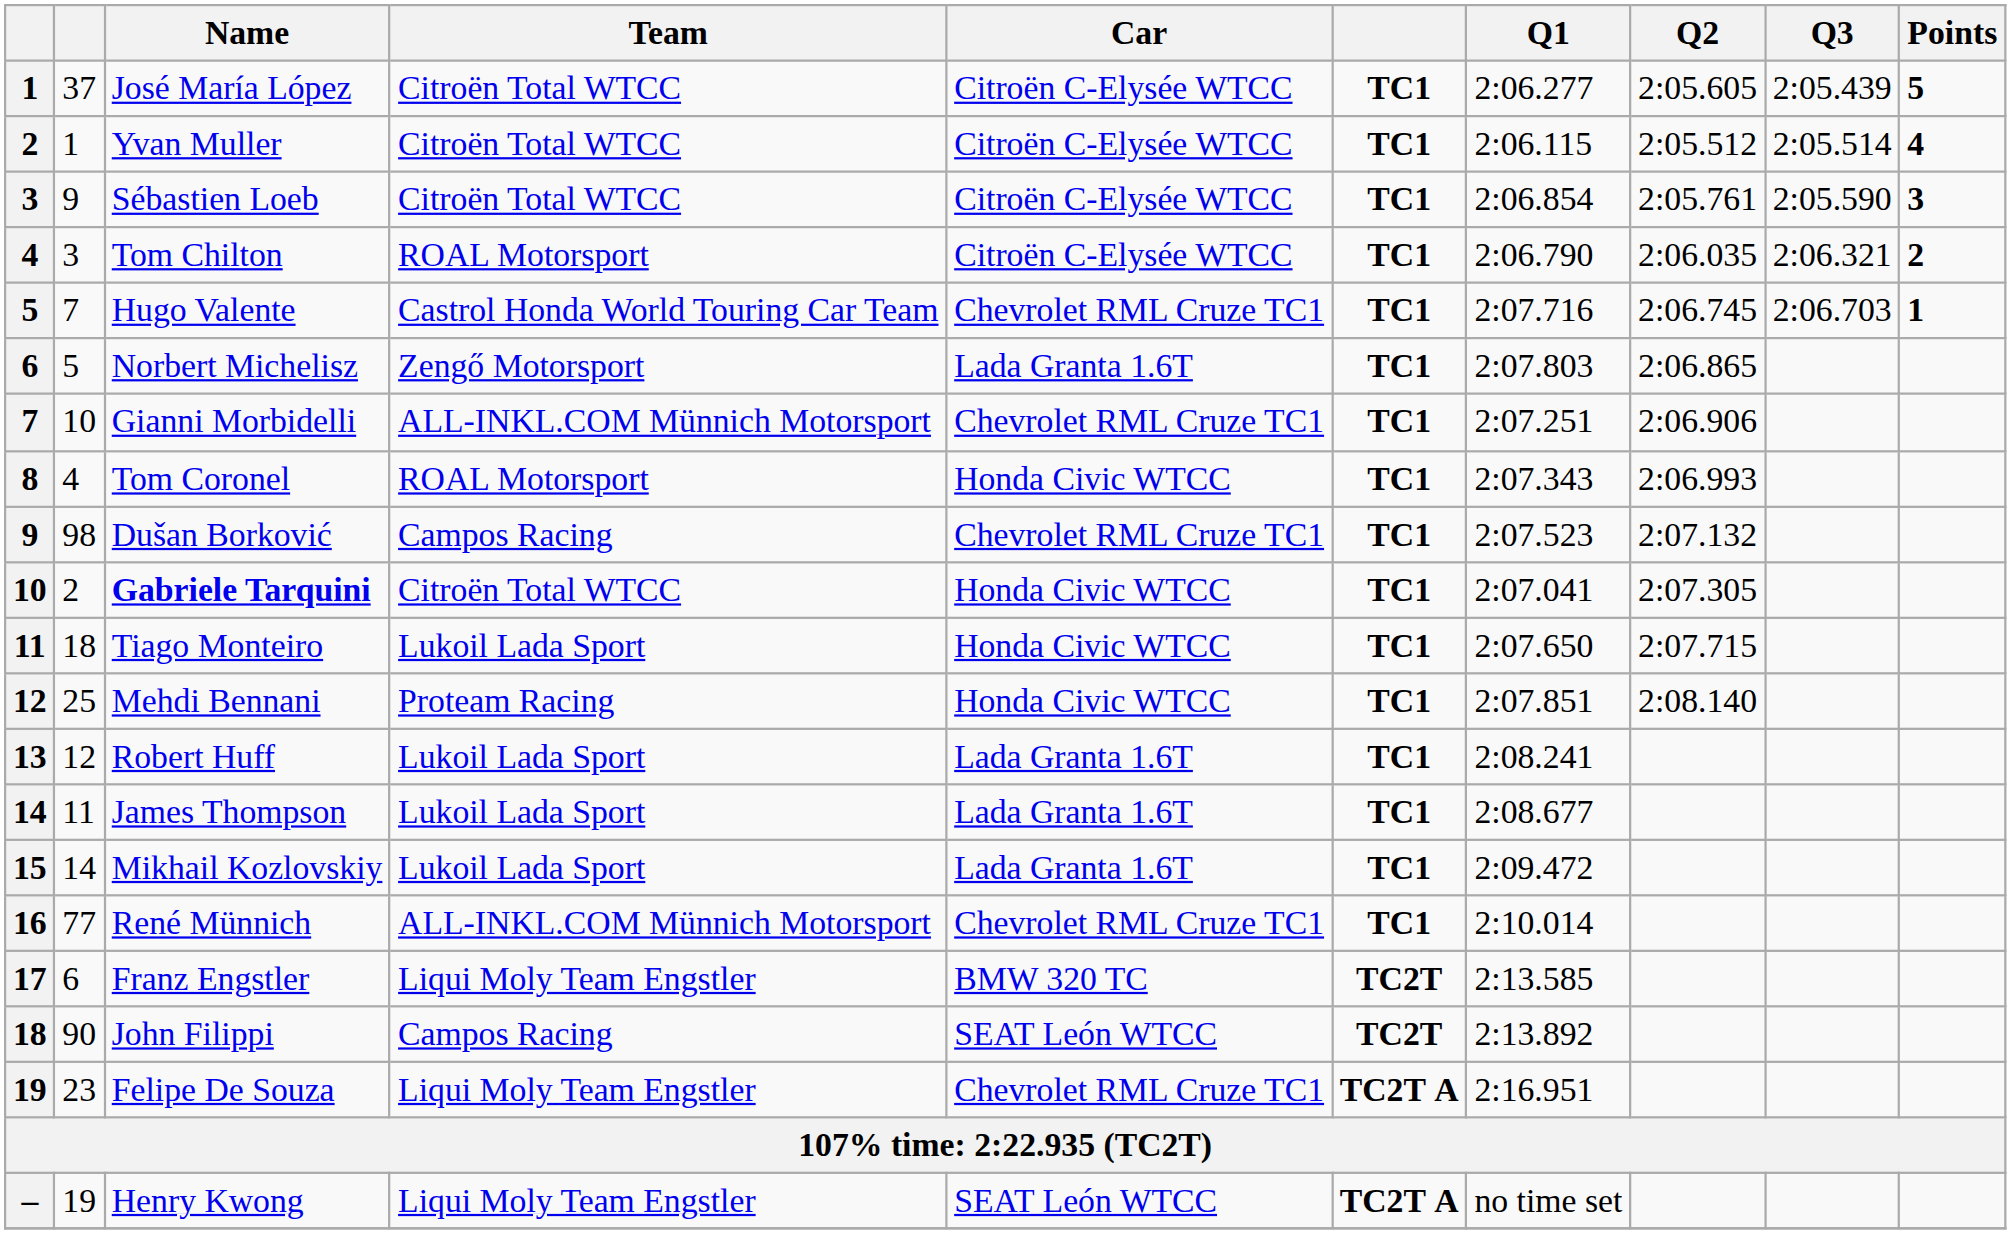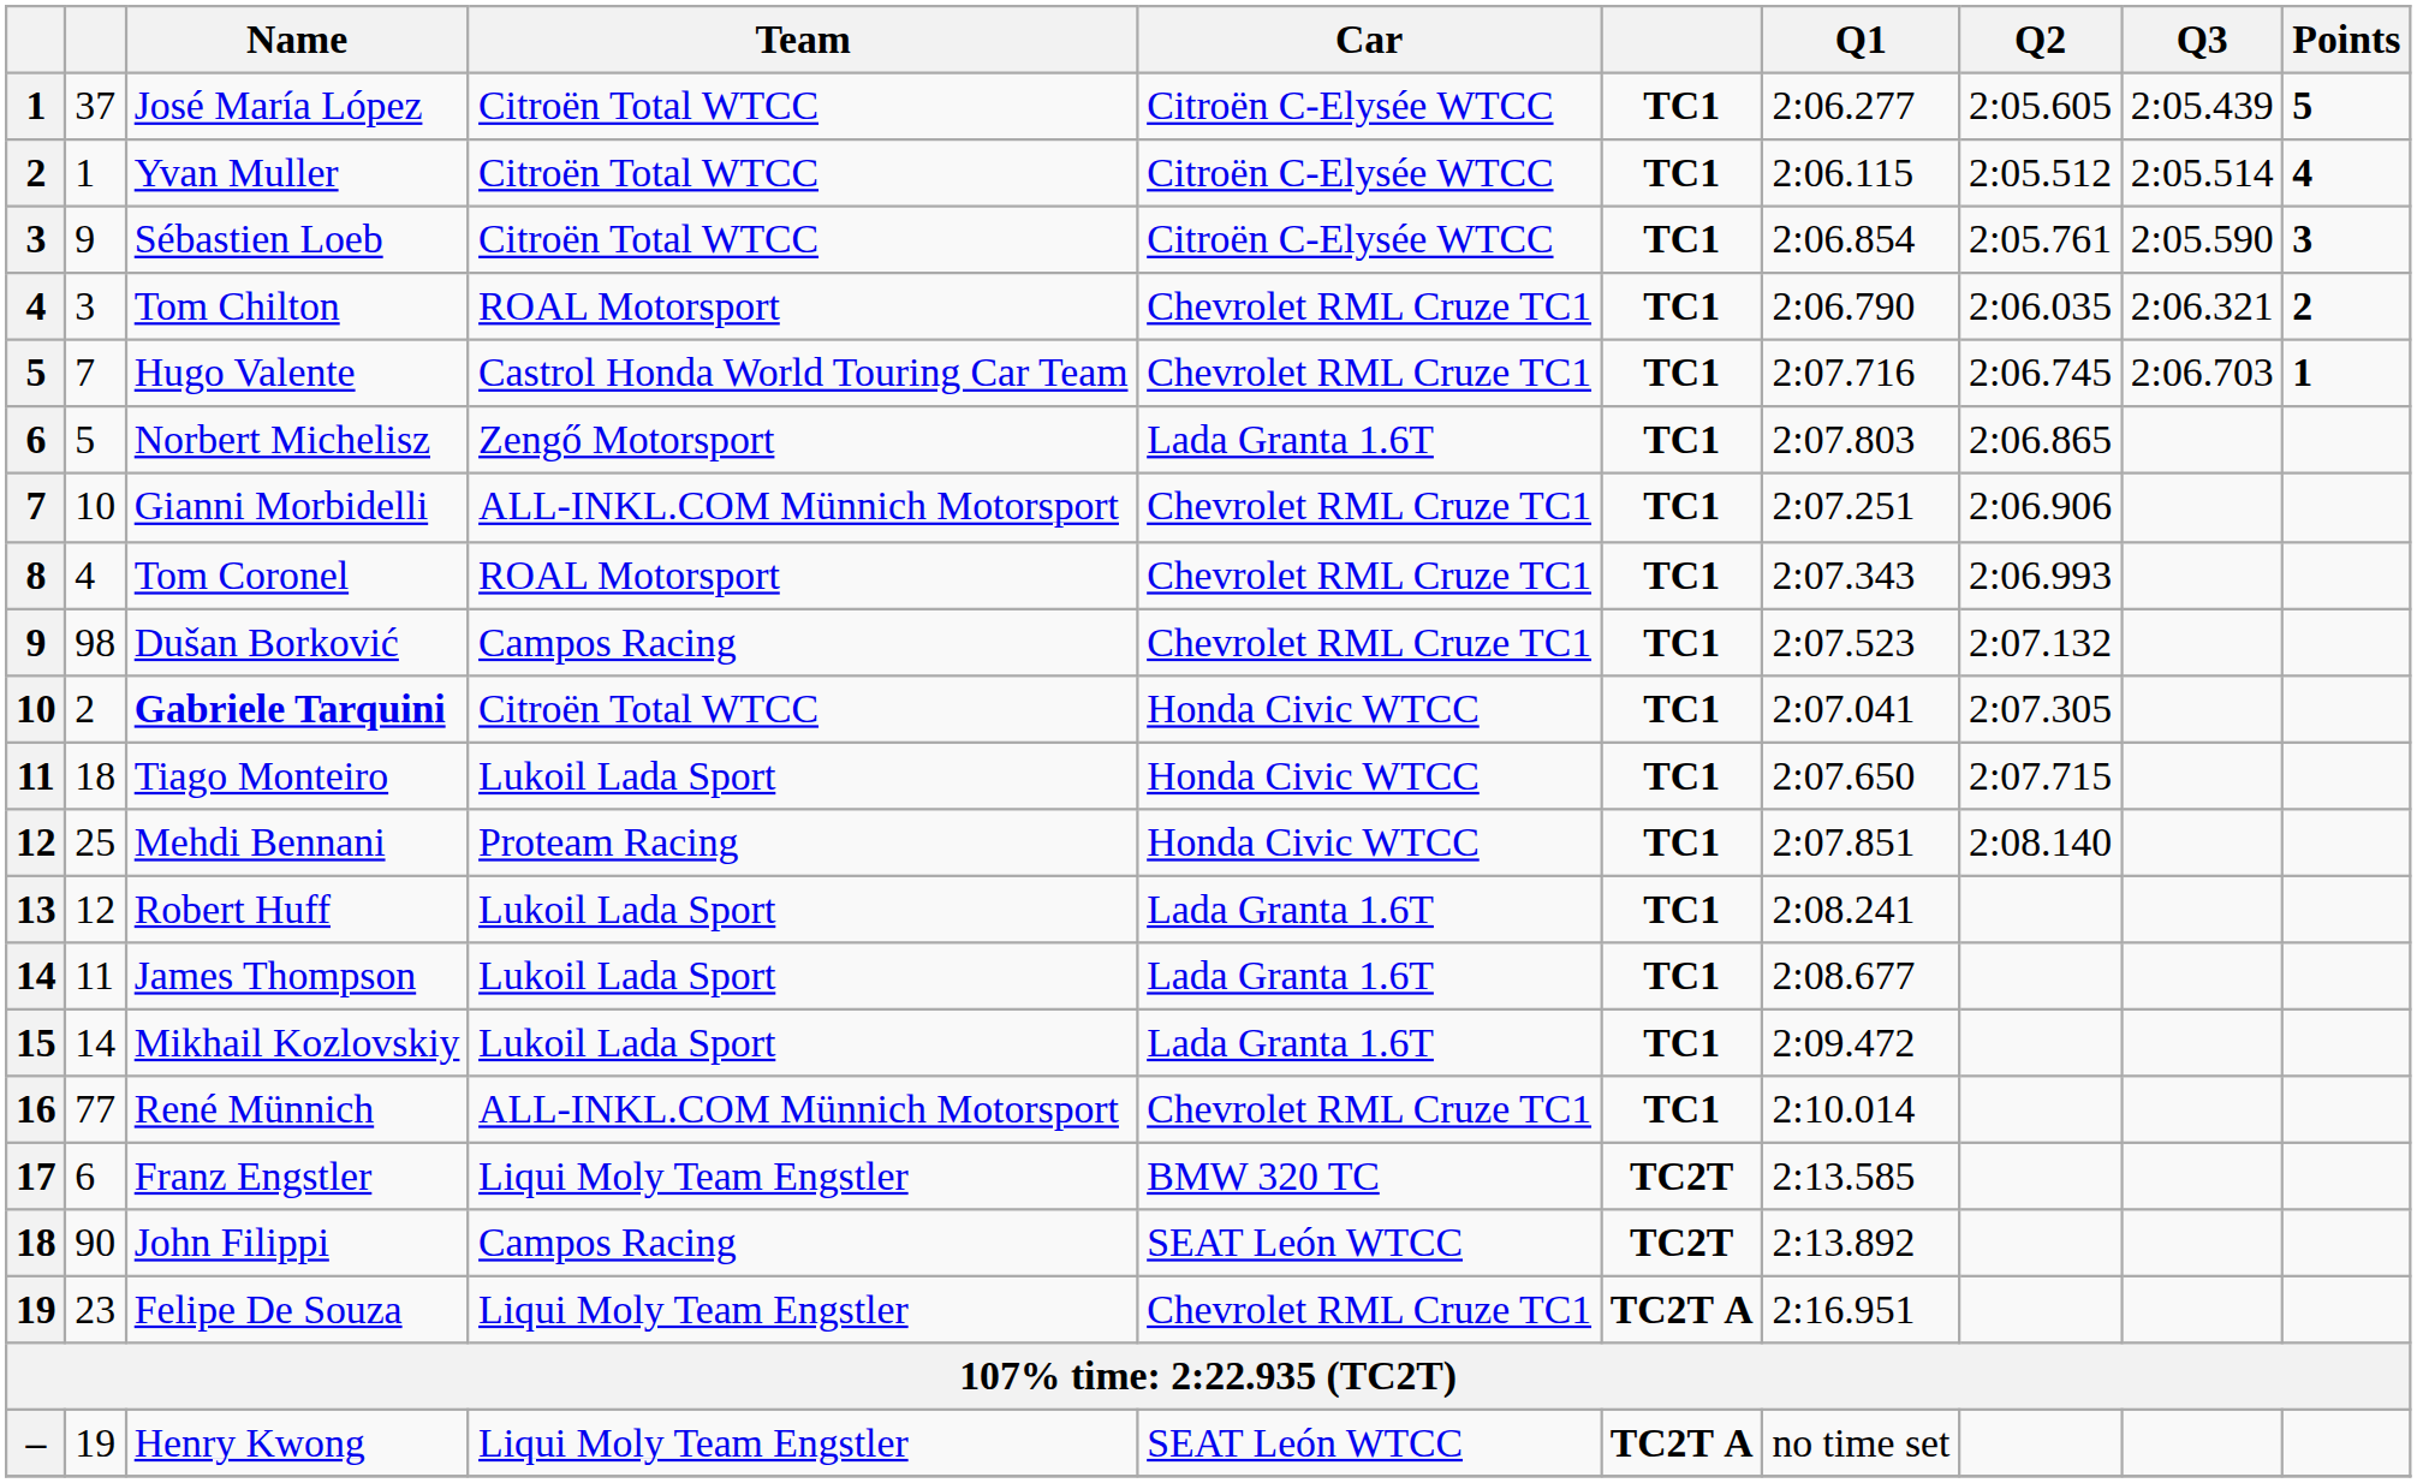 <table class="wikitable sortable" style="font-size: 95%;">
 <tr>
 <th></th>
 <th></th>
 <th>Name</th>
 <th>Team</th>
 <th>Car</th>
 <th></th>
 <th>Q1</th>
 <th>Q2</th>
 <th>Q3</th>
 <th>Points</th>
 </tr>
 <tr>
 <th>1</th>
 <td>37</td>
 <td> <a href='#'>José María López</a></td>
 <td><a href='#'>Citroën Total WTCC</a></td>
 <td><a href='#'>Citroën C-Elysée WTCC</a></td>
 <td align=center><strong><span>TC1</span></strong></td>
 <td>2:06.277</td>
 <td>2:05.605</td>
 <td>2:05.439</td>
 <td><strong>5</strong></td>
 </tr>
 <tr>
 <th>2</th>
 <td>1</td>
 <td> <a href='#'>Yvan Muller</a></td>
 <td><a href='#'>Citroën Total WTCC</a></td>
 <td><a href='#'>Citroën C-Elysée WTCC</a></td>
 <td align=center><strong><span>TC1</span></strong></td>
 <td>2:06.115</td>
 <td>2:05.512</td>
 <td>2:05.514</td>
 <td><strong>4</strong></td>
 </tr>
 <tr>
 <th>3</th>
 <td>9</td>
 <td> <a href='#'>Sébastien Loeb</a></td>
 <td><a href='#'>Citroën Total WTCC</a></td>
 <td><a href='#'>Citroën C-Elysée WTCC</a></td>
 <td align=center><strong><span>TC1</span></strong></td>
 <td>2:06.854</td>
 <td>2:05.761</td>
 <td>2:05.590</td>
 <td><strong>3</strong></td>
 </tr>
 <tr>
 <th>4</th>
 <td>3</td>
 <td> <a href='#'>Tom Chilton</a></td>
 <td><a href='#'>ROAL Motorsport</a></td>
-<td><a href='#'>Citroën C-Elysée WTCC</a></td>
+<td><a href='#'>Chevrolet RML Cruze TC1</a></td>
 <td align=center><strong><span>TC1</span></strong></td>
 <td>2:06.790</td>
 <td>2:06.035</td>
 <td>2:06.321</td>
 <td><strong>2</strong></td>
 </tr>
 <tr>
 <th>5</th>
 <td>7</td>
 <td> <a href='#'>Hugo Valente</a></td>
 <td><a href='#'>Castrol Honda World Touring Car Team</a></td>
 <td><a href='#'>Chevrolet RML Cruze TC1</a></td>
 <td align=center><strong><span>TC1</span></strong></td>
 <td>2:07.716</td>
 <td>2:06.745</td>
 <td>2:06.703</td>
 <td><strong>1</strong></td>
 </tr>
 <tr>
 <th>6</th>
 <td>5</td>
 <td> <a href='#'>Norbert Michelisz</a></td>
 <td><a href='#'>Zengő Motorsport</a></td>
 <td><a href='#'>Lada Granta 1.6T</a></td>
 <td align=center><strong><span>TC1</span></strong></td>
 <td>2:07.803</td>
 <td>2:06.865</td>
 <td></td>
 <td></td>
 </tr>
 <tr>
 <th>7</th>
 <td>10</td>
 <td> <a href='#'>Gianni Morbidelli</a></td>
 <td><a href='#'>ALL-INKL.COM Münnich Motorsport</a></td>
 <td><a href='#'>Chevrolet RML Cruze TC1</a></td>
 <td align=center><strong><span>TC1</span></strong></td>
 <td>2:07.251</td>
 <td>2:06.906</td>
 <td></td>
 <td></td>
 </tr>
 <tr>
 <th>8</th>
 <td>4</td>
 <td> <a href='#'>Tom Coronel</a></td>
 <td><a href='#'>ROAL Motorsport</a></td>
-<td><a href='#'>Honda Civic WTCC</a></td>
+<td><a href='#'>Chevrolet RML Cruze TC1</a></td>
 <td align=center><strong><span>TC1</span></strong></td>
 <td>2:07.343</td>
 <td>2:06.993</td>
 <td></td>
 <td></td>
 </tr>
 <tr>
 <th>9</th>
 <td>98</td>
 <td> <a href='#'>Dušan Borković</a></td>
 <td><a href='#'>Campos Racing</a></td>
 <td><a href='#'>Chevrolet RML Cruze TC1</a></td>
 <td align=center><strong><span>TC1</span></strong></td>
 <td>2:07.523</td>
 <td>2:07.132</td>
 <td></td>
 <td></td>
 </tr>
 <tr>
 <th>10</th>
 <td>2</td>
 <td> <strong><a href='#'>Gabriele Tarquini</a></strong></td>
 <td><a href='#'>Citroën Total WTCC</a></td>
 <td><a href='#'>Honda Civic WTCC</a></td>
 <td align=center><strong><span>TC1</span></strong></td>
 <td>2:07.041</td>
 <td>2:07.305</td>
 <td></td>
 <td></td>
 </tr>
 <tr>
 <th>11</th>
 <td>18</td>
 <td> <a href='#'>Tiago Monteiro</a></td>
 <td><a href='#'>Lukoil Lada Sport</a></td>
 <td><a href='#'>Honda Civic WTCC</a></td>
 <td align=center><strong><span>TC1</span></strong></td>
 <td>2:07.650</td>
 <td>2:07.715</td>
 <td></td>
 <td></td>
 </tr>
 <tr>
 <th>12</th>
 <td>25</td>
 <td> <a href='#'>Mehdi Bennani</a></td>
 <td><a href='#'>Proteam Racing</a></td>
 <td><a href='#'>Honda Civic WTCC</a></td>
 <td align=center><strong><span>TC1</span></strong></td>
 <td>2:07.851</td>
 <td>2:08.140</td>
 <td></td>
 <td></td>
 </tr>
 <tr>
 <th>13</th>
 <td>12</td>
 <td> <a href='#'>Robert Huff</a></td>
 <td><a href='#'>Lukoil Lada Sport</a></td>
 <td><a href='#'>Lada Granta 1.6T</a></td>
 <td align=center><strong><span>TC1</span></strong></td>
 <td>2:08.241</td>
 <td></td>
 <td></td>
 <td></td>
 </tr>
 <tr>
 <th>14</th>
 <td>11</td>
 <td> <a href='#'>James Thompson</a></td>
 <td><a href='#'>Lukoil Lada Sport</a></td>
 <td><a href='#'>Lada Granta 1.6T</a></td>
 <td align=center><strong><span>TC1</span></strong></td>
 <td>2:08.677</td>
 <td></td>
 <td></td>
 <td></td>
 </tr>
 <tr>
 <th>15</th>
 <td>14</td>
 <td> <a href='#'>Mikhail Kozlovskiy</a></td>
 <td><a href='#'>Lukoil Lada Sport</a></td>
 <td><a href='#'>Lada Granta 1.6T</a></td>
 <td align=center><strong><span>TC1</span></strong></td>
 <td>2:09.472</td>
 <td></td>
 <td></td>
 <td></td>
 </tr>
 <tr>
 <th>16</th>
 <td>77</td>
 <td> <a href='#'>René Münnich</a></td>
 <td><a href='#'>ALL-INKL.COM Münnich Motorsport</a></td>
 <td><a href='#'>Chevrolet RML Cruze TC1</a></td>
 <td align=center><strong><span>TC1</span></strong></td>
 <td>2:10.014</td>
 <td></td>
 <td></td>
 <td></td>
 </tr>
 <tr>
 <th>17</th>
 <td>6</td>
 <td> <a href='#'>Franz Engstler</a></td>
 <td><a href='#'>Liqui Moly Team Engstler</a></td>
 <td><a href='#'>BMW 320 TC</a></td>
 <td align=center><strong><span>TC2T</span></strong></td>
 <td>2:13.585</td>
 <td></td>
 <td></td>
 <td></td>
 </tr>
 <tr>
 <th>18</th>
 <td>90</td>
 <td> <a href='#'>John Filippi</a></td>
 <td><a href='#'>Campos Racing</a></td>
 <td><a href='#'>SEAT León WTCC</a></td>
 <td align=center><strong><span>TC2T</span></strong></td>
 <td>2:13.892</td>
 <td></td>
 <td></td>
 <td></td>
 </tr>
 <tr>
 <th>19</th>
 <td>23</td>
 <td> <a href='#'>Felipe De Souza</a></td>
 <td><a href='#'>Liqui Moly Team Engstler</a></td>
 <td><a href='#'>Chevrolet RML Cruze TC1</a></td>
 <td align=center><strong><span>TC2T</span></strong> <strong><span>A</span></strong></td>
 <td>2:16.951</td>
 <td></td>
 <td></td>
 <td></td>
 </tr>
 <tr>
 <th colspan=10>107% time: 2:22.935 (TC2T)</th>
 </tr>
 <tr>
 <th>–</th>
 <td>19</td>
 <td> <a href='#'>Henry Kwong</a></td>
 <td><a href='#'>Liqui Moly Team Engstler</a></td>
 <td><a href='#'>SEAT León WTCC</a></td>
 <td align=center><strong><span>TC2T</span></strong> <strong><span>A</span></strong></td>
 <td>no time set</td>
 <td></td>
 <td></td>
 <td></td>
 </tr>
 <tr>
 </tr>
 </table>
